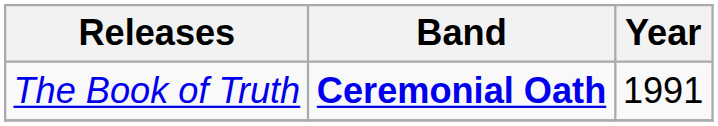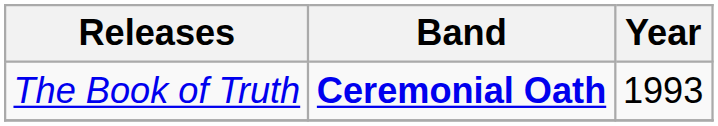 <table class="wikitable sortable">
 <tr>
 <th>Releases</th>
 <th>Band</th>
 <th>Year</th>
 </tr>
 <tr>
 <td><em><a href='#'>The Book of Truth</a></em></td>
 <td><strong><a href='#'>Ceremonial Oath</a></strong></td>
-<td>1991</td>
+<td>1993</td>
 </tr>
 <tr>
 </tr>
 </table>
